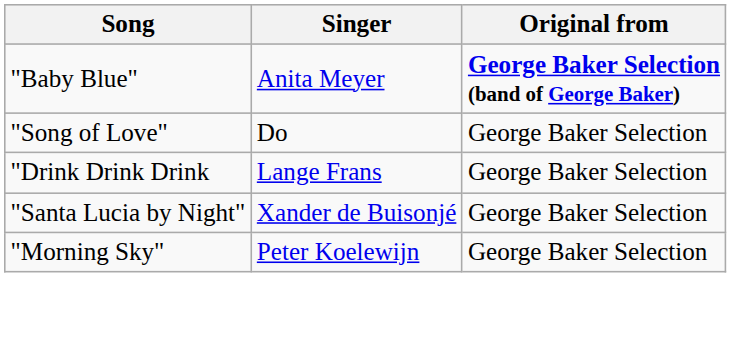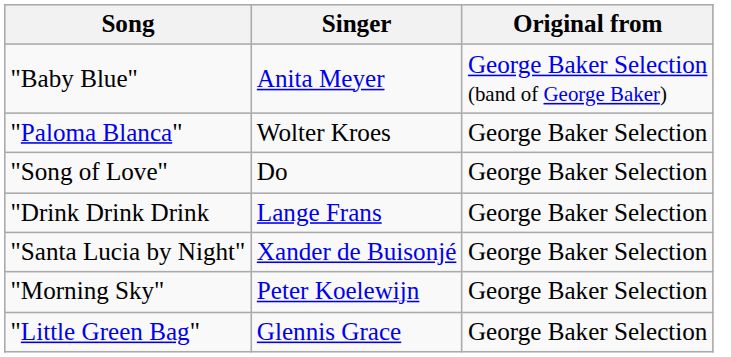 <table class="wikitable">
 <tr>
 <th>Song</th>
 <th>Singer</th>
 <th>Original from</th>
 </tr>
 <tr>
 <td>"Baby Blue"</td>
 <td><a href='#'>Anita Meyer</a></td>
-<td><strong><a href='#'>George Baker Selection</a><br><small>(band of <a href='#'>George Baker</a>)</small></strong></td>
+<td><a href='#'>George Baker Selection</a><br><small>(band of <a href='#'>George Baker</a>)</small></td>
+</tr>
+<tr>
+<td>"<a href='#'>Paloma Blanca</a>"</td>
+<td>Wolter Kroes</td>
+<td>George Baker Selection</td>
 </tr>
 <tr>
 <td>"Song of Love"</td>
 <td>Do</td>
 <td>George Baker Selection</td>
 </tr>
 <tr>
 <td>"Drink Drink Drink</td>
 <td><a href='#'>Lange Frans</a></td>
 <td>George Baker Selection</td>
 </tr>
 <tr>
 <td>"Santa Lucia by Night"</td>
 <td><a href='#'>Xander de Buisonjé</a></td>
 <td>George Baker Selection</td>
 </tr>
 <tr>
 <td>"Morning Sky"</td>
 <td><a href='#'>Peter Koelewijn</a></td>
 <td>George Baker Selection</td>
 </tr>
+<tr>
+<td>"<a href='#'>Little Green Bag</a>"</td>
+<td><a href='#'>Glennis Grace</a></td>
+<td>George Baker Selection</td>
+</tr>
 </table>
